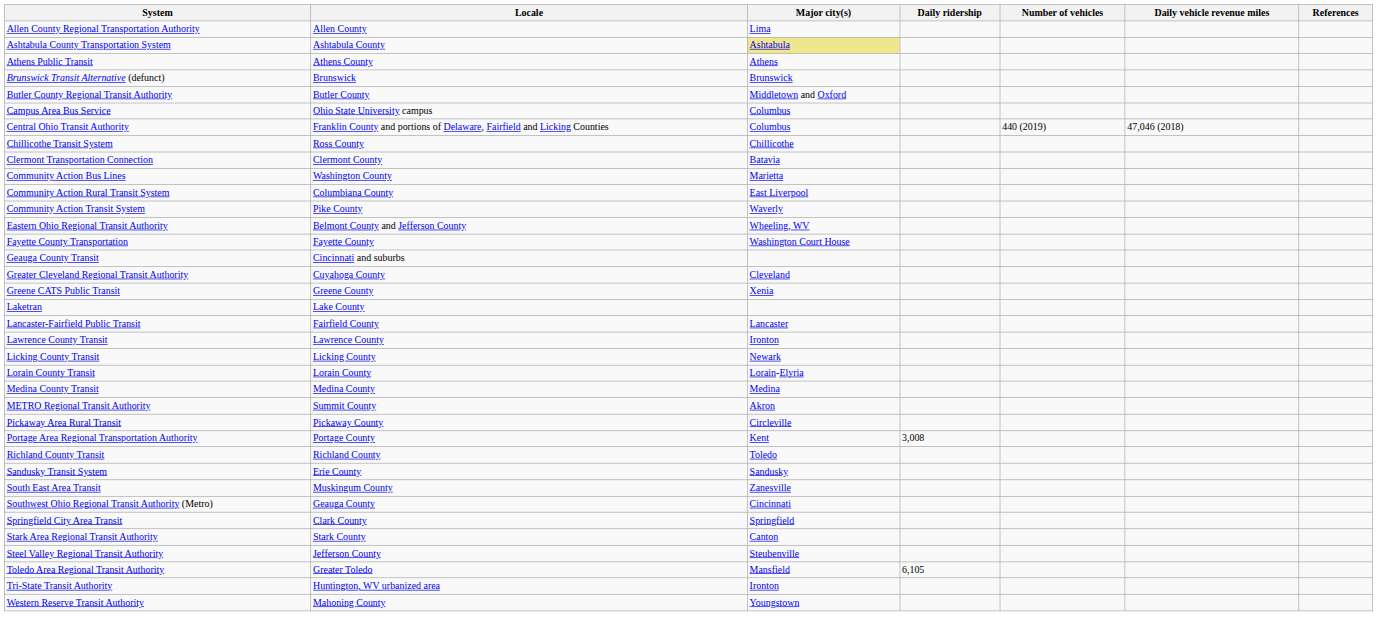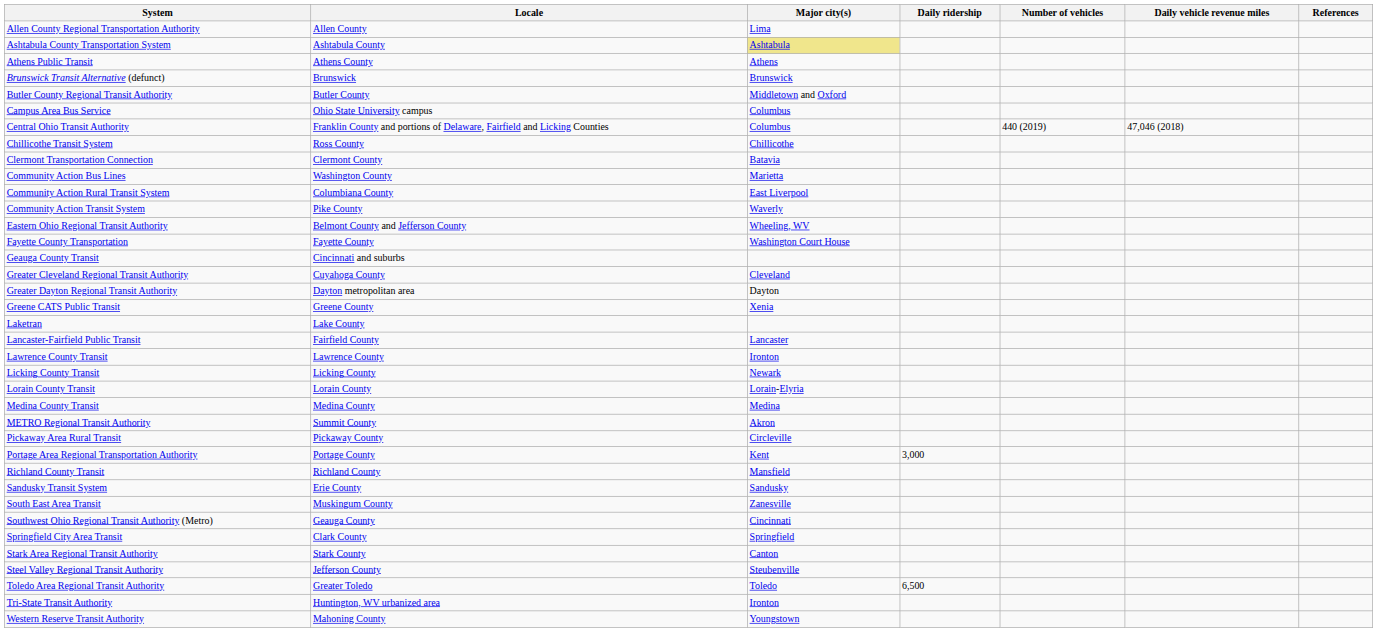 <table class="wikitable sortable" style="font-size: 90%; width: 100%">
 <tr>
 <th>System</th>
 <th>Locale</th>
 <th>Major city(s)</th>
 <th>Daily ridership</th>
 <th>Number of vehicles</th>
 <th>Daily vehicle revenue miles</th>
 <th>References</th>
 </tr>
 <tr>
 <td><a href='#'>Allen County Regional Transportation Authority</a></td>
 <td><a href='#'>Allen County</a></td>
 <td><a href='#'>Lima</a></td>
 <td></td>
 <td></td>
 <td></td>
 <td></td>
 </tr>
 <tr>
 <td><a href='#'>Ashtabula County Transportation System</a></td>
 <td><a href='#'>Ashtabula County</a></td>
 <td style="background: khaki;"><a href='#'>Ashtabula</a></td>
 <td></td>
 <td></td>
 <td></td>
 <td></td>
 </tr>
 <tr>
 <td><a href='#'>Athens Public Transit</a></td>
 <td><a href='#'>Athens County</a></td>
 <td><a href='#'>Athens</a></td>
 <td></td>
 <td></td>
 <td></td>
 <td></td>
 </tr>
 <tr>
 <td><em><a href='#'>Brunswick Transit Alternative</a></em> (defunct)</td>
 <td><a href='#'>Brunswick</a></td>
 <td><a href='#'>Brunswick</a></td>
 <td></td>
 <td></td>
 <td></td>
 <td></td>
 </tr>
 <tr>
 <td><a href='#'>Butler County Regional Transit Authority</a></td>
 <td><a href='#'>Butler County</a></td>
 <td><a href='#'>Middletown</a> and <a href='#'>Oxford</a></td>
 <td></td>
 <td></td>
 <td></td>
 <td></td>
 </tr>
 <tr>
 <td><a href='#'>Campus Area Bus Service</a></td>
 <td><a href='#'>Ohio State University</a> campus</td>
 <td><a href='#'>Columbus</a></td>
 <td></td>
 <td></td>
 <td></td>
 <td></td>
 </tr>
 <tr>
 <td><a href='#'>Central Ohio Transit Authority</a></td>
 <td><a href='#'>Franklin County</a> and portions of <a href='#'>Delaware</a>, <a href='#'>Fairfield</a> and <a href='#'>Licking</a> Counties</td>
 <td><a href='#'>Columbus</a></td>
 <td></td>
 <td>440 (2019)</td>
 <td>47,046 (2018)</td>
 <td></td>
 </tr>
 <tr>
 <td><a href='#'>Chillicothe Transit System</a></td>
 <td><a href='#'>Ross County</a></td>
 <td><a href='#'>Chillicothe</a></td>
 <td></td>
 <td></td>
 <td></td>
 <td></td>
 </tr>
 <tr>
 <td><a href='#'>Clermont Transportation Connection</a></td>
 <td><a href='#'>Clermont County</a></td>
 <td><a href='#'>Batavia</a></td>
 <td></td>
 <td></td>
 <td></td>
 <td></td>
 </tr>
 <tr>
 <td><a href='#'>Community Action Bus Lines</a></td>
 <td><a href='#'>Washington County</a></td>
 <td><a href='#'>Marietta</a></td>
 <td></td>
 <td></td>
 <td></td>
 <td></td>
 </tr>
 <tr>
 <td><a href='#'>Community Action Rural Transit System</a></td>
 <td><a href='#'>Columbiana County</a></td>
 <td><a href='#'>East Liverpool</a></td>
 <td></td>
 <td></td>
 <td></td>
 <td></td>
 </tr>
 <tr>
 <td><a href='#'>Community Action Transit System</a></td>
 <td><a href='#'>Pike County</a></td>
 <td><a href='#'>Waverly</a></td>
 <td></td>
 <td></td>
 <td></td>
 <td></td>
 </tr>
 <tr>
 <td><a href='#'>Eastern Ohio Regional Transit Authority</a></td>
 <td><a href='#'>Belmont County</a> and <a href='#'>Jefferson County</a></td>
 <td><a href='#'>Wheeling, WV</a></td>
 <td></td>
 <td></td>
 <td></td>
 <td></td>
 </tr>
 <tr>
 <td><a href='#'>Fayette County Transportation</a></td>
 <td><a href='#'>Fayette County</a></td>
 <td><a href='#'>Washington Court House</a></td>
 <td></td>
 <td></td>
 <td></td>
 <td></td>
 </tr>
 <tr>
 <td><a href='#'>Geauga County Transit</a></td>
 <td><a href='#'>Cincinnati</a> and suburbs</td>
 <td></td>
 <td></td>
 <td></td>
 <td></td>
 <td></td>
 </tr>
 <tr>
 <td><a href='#'>Greater Cleveland Regional Transit Authority</a></td>
 <td><a href='#'>Cuyahoga County</a></td>
 <td><a href='#'>Cleveland</a></td>
 <td></td>
 <td></td>
 <td></td>
 <td></td>
 </tr>
 <tr>
+<td><a href='#'>Greater Dayton Regional Transit Authority</a></td>
+<td><a href='#'>Dayton</a> metropolitan area</td>
+<td>Dayton</td>
+<td></td>
+<td></td>
+<td></td>
+<td></td>
+</tr>
+<tr>
 <td><a href='#'>Greene CATS Public Transit</a></td>
 <td><a href='#'>Greene County</a></td>
 <td><a href='#'>Xenia</a></td>
 <td></td>
 <td></td>
 <td></td>
 <td></td>
 </tr>
 <tr>
 <td><a href='#'>Laketran</a></td>
 <td><a href='#'>Lake County</a></td>
 <td></td>
 <td></td>
 <td></td>
 <td></td>
 <td></td>
 </tr>
 <tr>
 <td><a href='#'>Lancaster-Fairfield Public Transit</a></td>
 <td><a href='#'>Fairfield County</a></td>
 <td><a href='#'>Lancaster</a></td>
 <td></td>
 <td></td>
 <td></td>
 <td></td>
 </tr>
 <tr>
 <td><a href='#'>Lawrence County Transit</a></td>
 <td><a href='#'>Lawrence County</a></td>
 <td><a href='#'>Ironton</a></td>
 <td></td>
 <td></td>
 <td></td>
 <td></td>
 </tr>
 <tr>
 <td><a href='#'>Licking County Transit</a></td>
 <td><a href='#'>Licking County</a></td>
 <td><a href='#'>Newark</a></td>
 <td></td>
 <td></td>
 <td></td>
 <td></td>
 </tr>
 <tr>
 <td><a href='#'>Lorain County Transit</a></td>
 <td><a href='#'>Lorain County</a></td>
 <td><a href='#'>Lorain</a>-<a href='#'>Elyria</a></td>
 <td></td>
 <td></td>
 <td></td>
 <td></td>
 </tr>
 <tr>
 <td><a href='#'>Medina County Transit</a></td>
 <td><a href='#'>Medina County</a></td>
 <td><a href='#'>Medina</a></td>
 <td></td>
 <td></td>
 <td></td>
 <td></td>
 </tr>
 <tr>
 <td><a href='#'>METRO Regional Transit Authority</a></td>
 <td><a href='#'>Summit County</a></td>
 <td><a href='#'>Akron</a></td>
 <td></td>
 <td></td>
 <td></td>
 <td></td>
 </tr>
 <tr>
 <td><a href='#'>Pickaway Area Rural Transit</a></td>
 <td><a href='#'>Pickaway County</a></td>
 <td><a href='#'>Circleville</a></td>
 <td></td>
 <td></td>
 <td></td>
 <td></td>
 </tr>
 <tr>
 <td><a href='#'>Portage Area Regional Transportation Authority</a></td>
 <td><a href='#'>Portage County</a></td>
 <td><a href='#'>Kent</a></td>
-<td>3,008</td>
+<td>3,000</td>
 <td></td>
 <td></td>
 <td></td>
 </tr>
 <tr>
 <td><a href='#'>Richland County Transit</a></td>
 <td><a href='#'>Richland County</a></td>
-<td><a href='#'>Toledo</a></td>
+<td><a href='#'>Mansfield</a></td>
 <td></td>
 <td></td>
 <td></td>
 <td></td>
 </tr>
 <tr>
 <td><a href='#'>Sandusky Transit System</a></td>
 <td><a href='#'>Erie County</a></td>
 <td><a href='#'>Sandusky</a></td>
 <td></td>
 <td></td>
 <td></td>
 <td></td>
 </tr>
 <tr>
 <td><a href='#'>South East Area Transit</a></td>
 <td><a href='#'>Muskingum County</a></td>
 <td><a href='#'>Zanesville</a></td>
 <td></td>
 <td></td>
 <td></td>
 <td></td>
 </tr>
 <tr>
 <td><a href='#'>Southwest Ohio Regional Transit Authority</a> (Metro)</td>
 <td><a href='#'>Geauga County</a></td>
 <td><a href='#'>Cincinnati</a></td>
 <td></td>
 <td></td>
 <td></td>
 <td></td>
 </tr>
 <tr>
 <td><a href='#'>Springfield City Area Transit</a></td>
 <td><a href='#'>Clark County</a></td>
 <td><a href='#'>Springfield</a></td>
 <td></td>
 <td></td>
 <td></td>
 <td></td>
 </tr>
 <tr>
 <td><a href='#'>Stark Area Regional Transit Authority</a></td>
 <td><a href='#'>Stark County</a></td>
 <td><a href='#'>Canton</a></td>
 <td></td>
 <td></td>
 <td></td>
 <td></td>
 </tr>
 <tr>
 <td><a href='#'>Steel Valley Regional Transit Authority</a></td>
 <td><a href='#'>Jefferson County</a></td>
 <td><a href='#'>Steubenville</a></td>
 <td></td>
 <td></td>
 <td></td>
 <td></td>
 </tr>
 <tr>
 <td><a href='#'>Toledo Area Regional Transit Authority</a></td>
 <td><a href='#'>Greater Toledo</a></td>
-<td><a href='#'>Mansfield</a></td>
-<td>6,105</td>
+<td><a href='#'>Toledo</a></td>
+<td>6,500</td>
 <td></td>
 <td></td>
 <td></td>
 </tr>
 <tr>
 <td><a href='#'>Tri-State Transit Authority</a></td>
 <td><a href='#'>Huntington, WV urbanized area</a></td>
 <td><a href='#'>Ironton</a></td>
 <td></td>
 <td></td>
 <td></td>
 <td></td>
 </tr>
 <tr>
 <td><a href='#'>Western Reserve Transit Authority</a></td>
 <td><a href='#'>Mahoning County</a></td>
 <td><a href='#'>Youngstown</a></td>
 <td></td>
 <td></td>
 <td></td>
 <td></td>
 </tr>
 </table>
